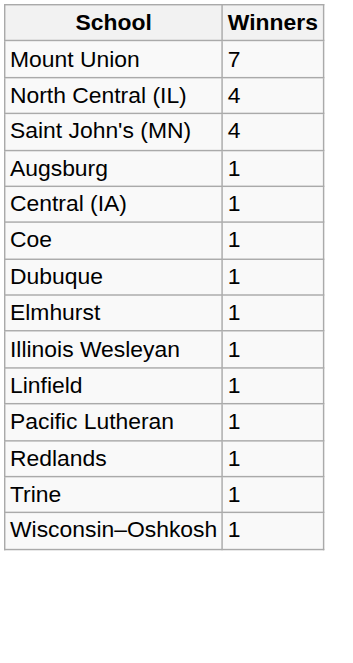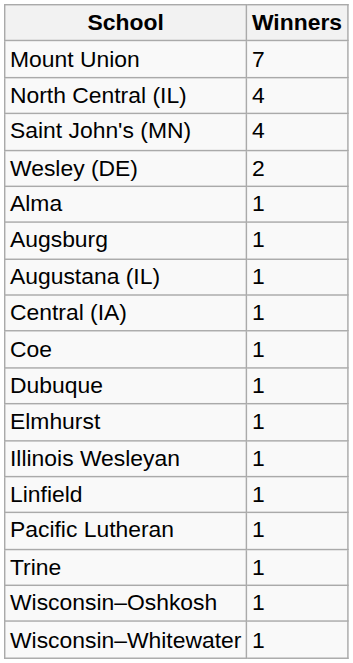 <table class="wikitable plainrowheaders sortable">
 <tr>
 <th bgcolor="#e5e5e5">School</th>
 <th bgcolor="#e5e5e5">Winners</th>
 </tr>
 <tr>
 <td>Mount Union</td>
 <td>7</td>
 </tr>
 <tr>
 <td>North Central (IL)</td>
 <td>4</td>
 </tr>
 <tr>
 <td>Saint John's (MN)</td>
 <td>4</td>
 </tr>
 <tr>
+<td>Wesley (DE)</td>
+<td>2</td>
+</tr>
+<tr>
+<td>Alma</td>
+<td>1</td>
+</tr>
+<tr>
 <td>Augsburg</td>
+<td>1</td>
+</tr>
+<tr>
+<td>Augustana (IL)</td>
 <td>1</td>
 </tr>
 <tr>
 <td>Central (IA)</td>
 <td>1</td>
 </tr>
 <tr>
 <td>Coe</td>
 <td>1</td>
 </tr>
 <tr>
 <td>Dubuque</td>
 <td>1</td>
 </tr>
 <tr>
 <td>Elmhurst</td>
 <td>1</td>
 </tr>
 <tr>
 <td>Illinois Wesleyan</td>
 <td>1</td>
 </tr>
 <tr>
 <td>Linfield</td>
 <td>1</td>
 </tr>
 <tr>
 <td>Pacific Lutheran</td>
 <td>1</td>
 </tr>
 <tr>
-<td>Redlands</td>
-<td>1</td>
-</tr>
-<tr>
 <td>Trine</td>
 <td>1</td>
 </tr>
 <tr>
 <td>Wisconsin–Oshkosh</td>
 <td>1</td>
 </tr>
+<tr>
+<td>Wisconsin–Whitewater</td>
+<td>1</td>
+</tr>
 </table>
